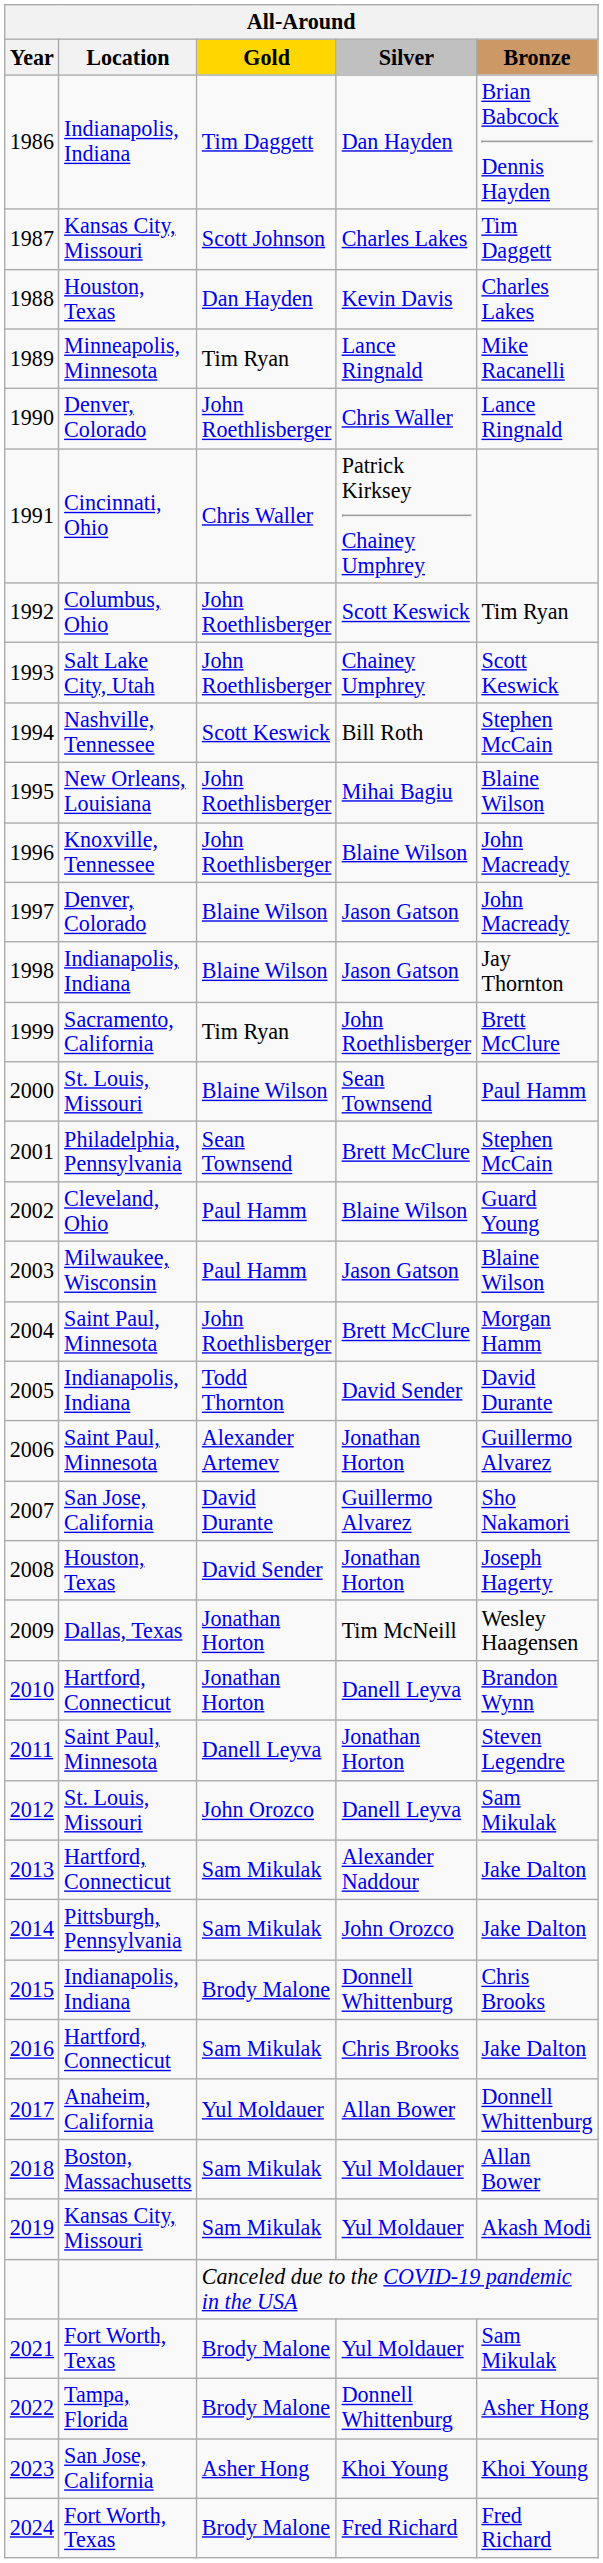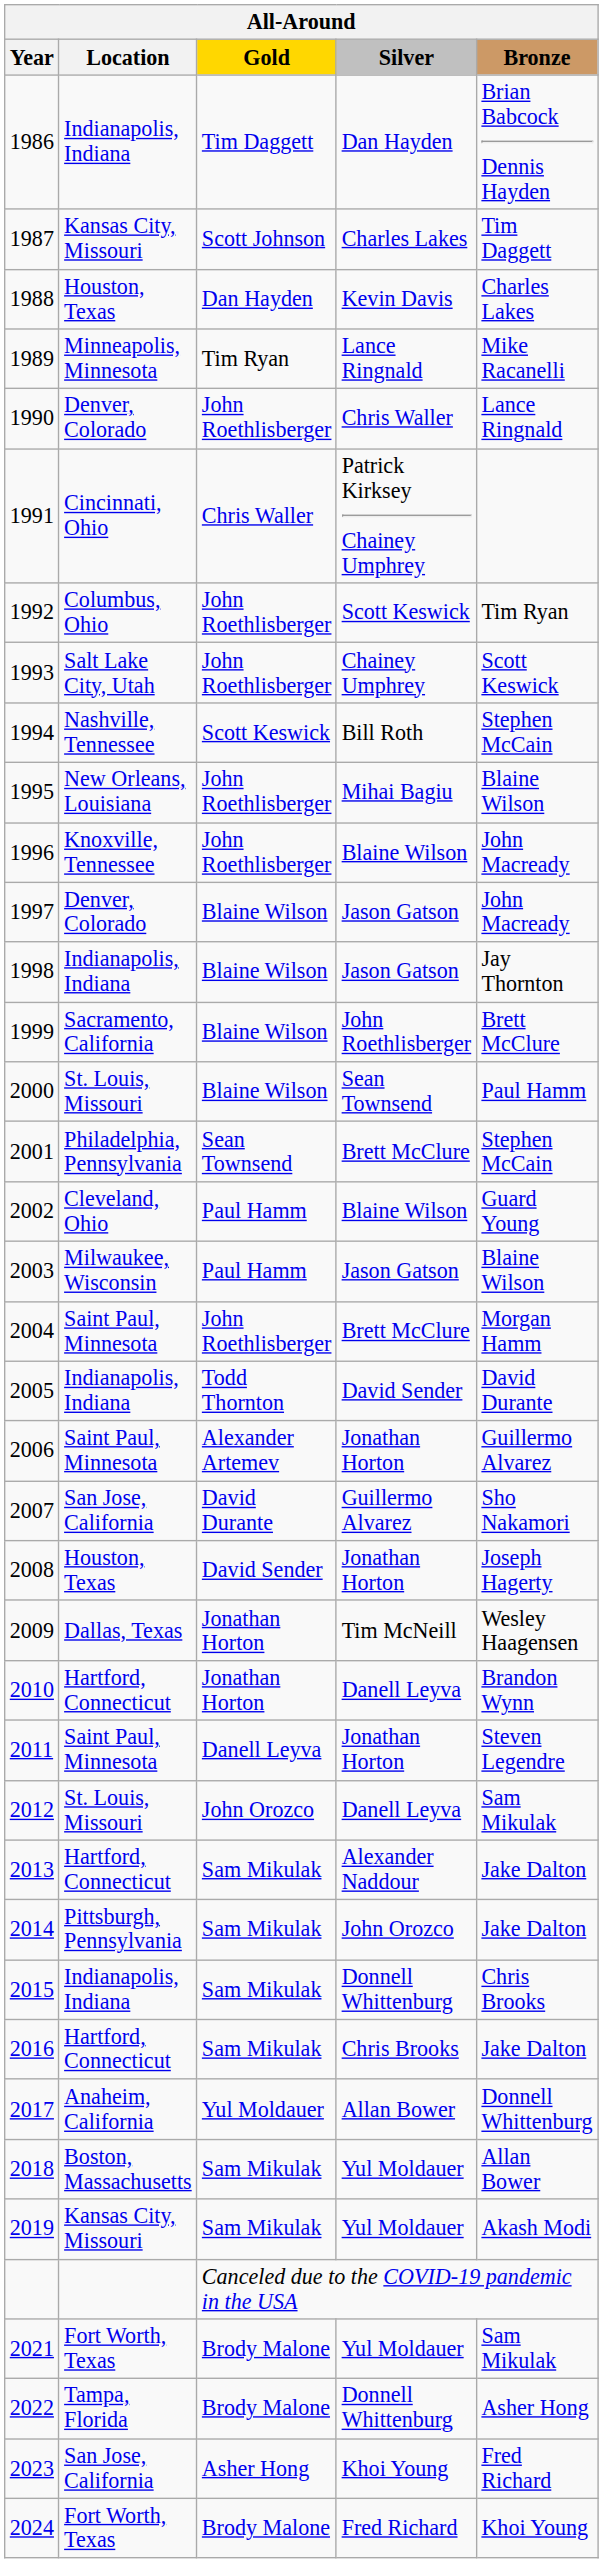 <table class="wikitable mw-collapsible mw-collapsed" width="50%">
 <tr>
 <th align=center colspan="5">All-Around</th>
 </tr>
 <tr>
 <th>Year</th>
 <th>Location</th>
 <td bgcolor="gold" align="center"><strong>Gold</strong></td>
 <td bgcolor="silver" align="center"><strong>Silver</strong></td>
 <td bgcolor="cc9966" align="center"><strong>Bronze</strong></td>
 </tr>
 <tr>
 <td>1986</td>
 <td><a href='#'>Indianapolis, Indiana</a></td>
 <td><a href='#'>Tim Daggett</a></td>
 <td><a href='#'>Dan Hayden</a></td>
 <td><a href='#'>Brian Babcock</a><hr><a href='#'>Dennis Hayden</a></td>
 </tr>
 <tr>
 <td>1987</td>
 <td><a href='#'>Kansas City, Missouri</a></td>
 <td><a href='#'>Scott Johnson</a></td>
 <td><a href='#'>Charles Lakes</a></td>
 <td><a href='#'>Tim Daggett</a></td>
 </tr>
 <tr>
 <td>1988</td>
 <td><a href='#'>Houston, Texas</a></td>
 <td><a href='#'>Dan Hayden</a></td>
 <td><a href='#'>Kevin Davis</a></td>
 <td><a href='#'>Charles Lakes</a></td>
 </tr>
 <tr>
 <td>1989</td>
 <td><a href='#'>Minneapolis, Minnesota</a></td>
 <td>Tim Ryan</td>
 <td><a href='#'>Lance Ringnald</a></td>
 <td><a href='#'>Mike Racanelli</a></td>
 </tr>
 <tr>
 <td>1990</td>
 <td><a href='#'>Denver, Colorado</a></td>
 <td><a href='#'>John Roethlisberger</a></td>
 <td><a href='#'>Chris Waller</a></td>
 <td><a href='#'>Lance Ringnald</a></td>
 </tr>
 <tr>
 <td>1991</td>
 <td><a href='#'>Cincinnati, Ohio</a></td>
 <td><a href='#'>Chris Waller</a></td>
 <td>Patrick Kirksey<hr><a href='#'>Chainey Umphrey</a></td>
 <td></td>
 </tr>
 <tr>
 <td>1992</td>
 <td><a href='#'>Columbus, Ohio</a></td>
 <td><a href='#'>John Roethlisberger</a></td>
 <td><a href='#'>Scott Keswick</a></td>
 <td>Tim Ryan</td>
 </tr>
 <tr>
 <td>1993</td>
 <td><a href='#'>Salt Lake City, Utah</a></td>
 <td><a href='#'>John Roethlisberger</a></td>
 <td><a href='#'>Chainey Umphrey</a></td>
 <td><a href='#'>Scott Keswick</a></td>
 </tr>
 <tr>
 <td>1994</td>
 <td><a href='#'>Nashville, Tennessee</a></td>
 <td><a href='#'>Scott Keswick</a></td>
 <td>Bill Roth</td>
 <td><a href='#'>Stephen McCain</a></td>
 </tr>
 <tr>
 <td>1995</td>
 <td><a href='#'>New Orleans, Louisiana</a></td>
 <td><a href='#'>John Roethlisberger</a></td>
 <td><a href='#'>Mihai Bagiu</a></td>
 <td><a href='#'>Blaine Wilson</a></td>
 </tr>
 <tr>
 <td>1996</td>
 <td><a href='#'>Knoxville, Tennessee</a></td>
 <td><a href='#'>John Roethlisberger</a></td>
 <td><a href='#'>Blaine Wilson</a></td>
 <td><a href='#'>John Macready</a></td>
 </tr>
 <tr>
 <td>1997</td>
 <td><a href='#'>Denver, Colorado</a></td>
 <td><a href='#'>Blaine Wilson</a></td>
 <td><a href='#'>Jason Gatson</a></td>
 <td><a href='#'>John Macready</a></td>
 </tr>
 <tr>
 <td>1998</td>
 <td><a href='#'>Indianapolis, Indiana</a></td>
 <td><a href='#'>Blaine Wilson</a></td>
 <td><a href='#'>Jason Gatson</a></td>
 <td>Jay Thornton</td>
 </tr>
 <tr>
 <td>1999</td>
 <td><a href='#'>Sacramento, California</a></td>
-<td>Tim Ryan</td>
+<td><a href='#'>Blaine Wilson</a></td>
 <td><a href='#'>John Roethlisberger</a></td>
 <td><a href='#'>Brett McClure</a></td>
 </tr>
 <tr>
 <td>2000</td>
 <td><a href='#'>St. Louis, Missouri</a></td>
 <td><a href='#'>Blaine Wilson</a></td>
 <td><a href='#'>Sean Townsend</a></td>
 <td><a href='#'>Paul Hamm</a></td>
 </tr>
 <tr>
 <td>2001</td>
 <td><a href='#'>Philadelphia, Pennsylvania</a></td>
 <td><a href='#'>Sean Townsend</a></td>
 <td><a href='#'>Brett McClure</a></td>
 <td><a href='#'>Stephen McCain</a></td>
 </tr>
 <tr>
 <td>2002</td>
 <td><a href='#'>Cleveland, Ohio</a></td>
 <td><a href='#'>Paul Hamm</a></td>
 <td><a href='#'>Blaine Wilson</a></td>
 <td><a href='#'>Guard Young</a></td>
 </tr>
 <tr>
 <td>2003</td>
 <td><a href='#'>Milwaukee, Wisconsin</a></td>
 <td><a href='#'>Paul Hamm</a></td>
 <td><a href='#'>Jason Gatson</a></td>
 <td><a href='#'>Blaine Wilson</a></td>
 </tr>
 <tr>
 <td>2004</td>
 <td><a href='#'>Saint Paul, Minnesota</a></td>
 <td><a href='#'>John Roethlisberger</a></td>
 <td><a href='#'>Brett McClure</a></td>
 <td><a href='#'>Morgan Hamm</a></td>
 </tr>
 <tr>
 <td>2005</td>
 <td><a href='#'>Indianapolis, Indiana</a></td>
 <td><a href='#'>Todd Thornton</a></td>
 <td><a href='#'>David Sender</a></td>
 <td><a href='#'>David Durante</a></td>
 </tr>
 <tr>
 <td>2006</td>
 <td><a href='#'>Saint Paul, Minnesota</a></td>
 <td><a href='#'>Alexander Artemev</a></td>
 <td><a href='#'>Jonathan Horton</a></td>
 <td><a href='#'>Guillermo Alvarez</a></td>
 </tr>
 <tr>
 <td>2007</td>
 <td><a href='#'>San Jose, California</a></td>
 <td><a href='#'>David Durante</a></td>
 <td><a href='#'>Guillermo Alvarez</a></td>
 <td><a href='#'>Sho Nakamori</a></td>
 </tr>
 <tr>
 <td>2008</td>
 <td><a href='#'>Houston, Texas</a></td>
 <td><a href='#'>David Sender</a></td>
 <td><a href='#'>Jonathan Horton</a></td>
 <td><a href='#'>Joseph Hagerty</a></td>
 </tr>
 <tr>
 <td>2009</td>
 <td><a href='#'>Dallas, Texas</a></td>
 <td><a href='#'>Jonathan Horton</a></td>
 <td>Tim McNeill</td>
 <td>Wesley Haagensen</td>
 </tr>
 <tr>
 <td><a href='#'>2010</a></td>
 <td><a href='#'>Hartford, Connecticut</a></td>
 <td><a href='#'>Jonathan Horton</a></td>
 <td><a href='#'>Danell Leyva</a></td>
 <td><a href='#'>Brandon Wynn</a></td>
 </tr>
 <tr>
 <td><a href='#'>2011</a></td>
 <td><a href='#'>Saint Paul, Minnesota</a></td>
 <td><a href='#'>Danell Leyva</a></td>
 <td><a href='#'>Jonathan Horton</a></td>
 <td><a href='#'>Steven Legendre</a></td>
 </tr>
 <tr>
 <td><a href='#'>2012</a></td>
 <td><a href='#'>St. Louis, Missouri</a></td>
 <td><a href='#'>John Orozco</a></td>
 <td><a href='#'>Danell Leyva</a></td>
 <td><a href='#'>Sam Mikulak</a></td>
 </tr>
 <tr>
 <td><a href='#'>2013</a></td>
 <td><a href='#'>Hartford, Connecticut</a></td>
 <td><a href='#'>Sam Mikulak</a></td>
 <td><a href='#'>Alexander Naddour</a></td>
 <td><a href='#'>Jake Dalton</a></td>
 </tr>
 <tr>
 <td><a href='#'>2014</a></td>
 <td><a href='#'>Pittsburgh, Pennsylvania</a></td>
 <td><a href='#'>Sam Mikulak</a></td>
 <td><a href='#'>John Orozco</a></td>
 <td><a href='#'>Jake Dalton</a></td>
 </tr>
 <tr>
 <td><a href='#'>2015</a></td>
 <td><a href='#'>Indianapolis, Indiana</a></td>
-<td><a href='#'>Brody Malone</a></td>
+<td><a href='#'>Sam Mikulak</a></td>
 <td><a href='#'>Donnell Whittenburg</a></td>
 <td><a href='#'>Chris Brooks</a></td>
 </tr>
 <tr>
 <td><a href='#'>2016</a></td>
 <td><a href='#'>Hartford, Connecticut</a></td>
 <td><a href='#'>Sam Mikulak</a></td>
 <td><a href='#'>Chris Brooks</a></td>
 <td><a href='#'>Jake Dalton</a></td>
 </tr>
 <tr>
 <td><a href='#'>2017</a></td>
 <td><a href='#'>Anaheim, California</a></td>
 <td><a href='#'>Yul Moldauer</a></td>
 <td><a href='#'>Allan Bower</a></td>
 <td><a href='#'>Donnell Whittenburg</a></td>
 </tr>
 <tr>
 <td><a href='#'>2018</a></td>
 <td><a href='#'>Boston, Massachusetts</a></td>
 <td><a href='#'>Sam Mikulak</a></td>
 <td><a href='#'>Yul Moldauer</a></td>
 <td><a href='#'>Allan Bower</a></td>
 </tr>
 <tr>
 <td><a href='#'>2019</a></td>
 <td><a href='#'>Kansas City, Missouri</a></td>
 <td><a href='#'>Sam Mikulak</a></td>
 <td><a href='#'>Yul Moldauer</a></td>
 <td><a href='#'>Akash Modi</a></td>
 </tr>
 <tr>
 <td></td>
 <td></td>
 <td colspan="3"><em>Canceled due to the <a href='#'>COVID-19 pandemic in the USA</a></em> </td>
 </tr>
 <tr>
 <td><a href='#'>2021</a></td>
 <td><a href='#'>Fort Worth, Texas</a></td>
 <td><a href='#'>Brody Malone</a></td>
 <td><a href='#'>Yul Moldauer</a></td>
 <td><a href='#'>Sam Mikulak</a></td>
 </tr>
 <tr>
 <td><a href='#'>2022</a></td>
 <td><a href='#'>Tampa, Florida</a></td>
 <td><a href='#'>Brody Malone</a></td>
 <td><a href='#'>Donnell Whittenburg</a></td>
 <td><a href='#'>Asher Hong</a></td>
 </tr>
 <tr>
 <td><a href='#'>2023</a></td>
 <td><a href='#'>San Jose, California</a></td>
 <td><a href='#'>Asher Hong</a></td>
 <td><a href='#'>Khoi Young</a></td>
-<td><a href='#'>Khoi Young</a></td>
+<td><a href='#'>Fred Richard</a></td>
 </tr>
 <tr>
 <td><a href='#'>2024</a></td>
 <td><a href='#'>Fort Worth, Texas</a></td>
 <td><a href='#'>Brody Malone</a></td>
 <td><a href='#'>Fred Richard</a></td>
-<td><a href='#'>Fred Richard</a></td>
+<td><a href='#'>Khoi Young</a></td>
 </tr>
 </table>
